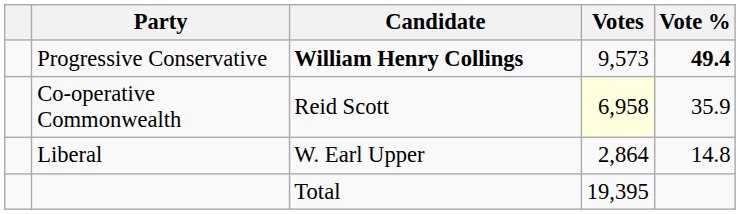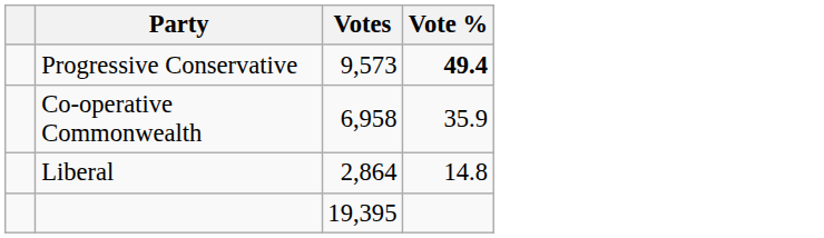 <table class="wikitable">
 <tr>
 <th></th>
 <th scope="col" width="175">Party</th>
-<th scope="col" width="200">Candidate</th>
 <th>Votes</th>
 <th>Vote %</th>
 </tr>
 <tr>
 <td>   </td>
 <td>Progressive Conservative</td>
-<td><strong>William Henry Collings</strong></td>
 <td align=right>9,573</td>
 <td align=right><strong>49.4</strong></td>
 </tr>
 <tr |>
 <td>   </td>
 <td>Co-operative Commonwealth</td>
-<td>Reid Scott</td>
-<td align=right style="background: lightyellow;">6,958</td>
+<td align=right>6,958</td>
 <td align=right>35.9</td>
 </tr>
 <tr |>
 <td>   </td>
 <td>Liberal</td>
-<td>W. Earl Upper</td>
 <td align=right>2,864</td>
 <td align=right>14.8</td>
 </tr>
 <tr |>
 <td></td>
 <td></td>
-<td>Total</td>
 <td align=right>19,395</td>
 <td></td>
 </tr>
 </table>
